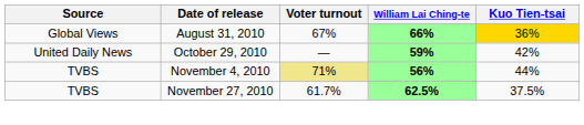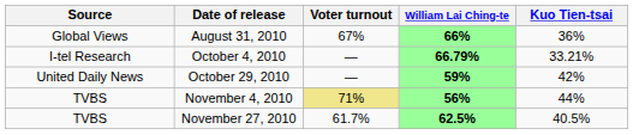 <table class="wikitable collapsible" style="text-align:center">
 <tr style="background-color:#E9E9E9">
 <th style="width:200px;">Source</th>
 <th style="width:150px;">Date of release</th>
 <th style="width:110px;">Voter turnout</th>
 <th style="width:135px;"><small><a href='#'>William Lai Ching-te</a></small></th>
 <th style="width:130px;"><a href='#'>Kuo Tien-tsai</a></th>
 </tr>
 <tr>
 <td>Global Views</td>
 <td>August 31, 2010</td>
 <td>67%</td>
 <td style="background-color:#99FF99"><strong>66%</strong></td>
-<td style="background: gold;">36%</td>
+<td>36%</td>
+</tr>
+<tr>
+<td>I-tel Research</td>
+<td>October 4, 2010</td>
+<td>—</td>
+<td style="background-color:#99FF99"><strong>66.79%</strong></td>
+<td>33.21%</td>
 </tr>
 <tr>
 <td>United Daily News</td>
 <td>October 29, 2010</td>
 <td>—</td>
 <td style="background-color:#99FF99"><strong>59%</strong></td>
 <td>42%</td>
 </tr>
 <tr>
 <td>TVBS</td>
 <td>November 4, 2010</td>
 <td style="background: khaki;">71%</td>
 <td style="background-color:#99FF99"><strong>56%</strong></td>
 <td>44%</td>
 </tr>
 <tr>
 <td>TVBS</td>
 <td>November 27, 2010</td>
 <td>61.7%</td>
 <td style="background-color:#99FF99"><strong>62.5%</strong></td>
-<td>37.5%</td>
+<td>40.5%</td>
 </tr>
 </table>
